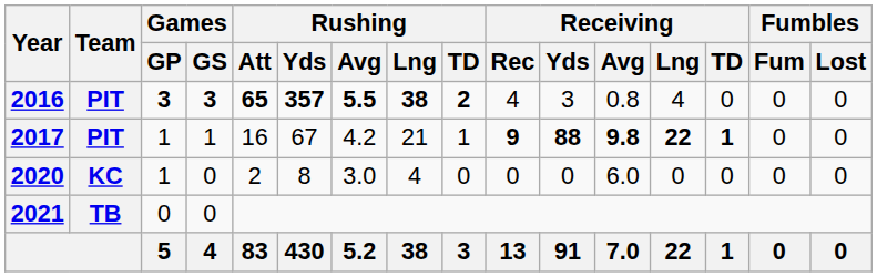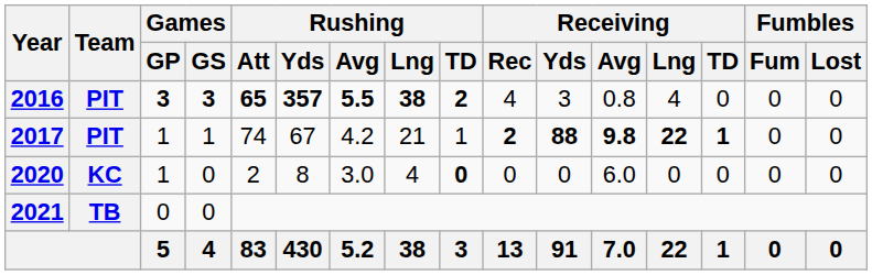 <table class= "wikitable" style="text-align:center;">
 <tr>
 <th rowspan="2">Year</th>
 <th rowspan="2">Team</th>
 <th colspan="2">Games</th>
 <th colspan="5">Rushing</th>
 <th colspan="5">Receiving</th>
 <th colspan="2">Fumbles</th>
 </tr>
 <tr>
 <th>GP</th>
 <th>GS</th>
 <th>Att</th>
 <th>Yds</th>
 <th>Avg</th>
 <th>Lng</th>
 <th>TD</th>
 <th>Rec</th>
 <th>Yds</th>
 <th>Avg</th>
 <th>Lng</th>
 <th>TD</th>
 <th>Fum</th>
 <th>Lost</th>
 </tr>
 <tr>
 <th><a href='#'>2016</a></th>
 <th><a href='#'>PIT</a></th>
 <td><strong>3</strong></td>
 <td><strong>3</strong></td>
 <td><strong>65</strong></td>
 <td><strong>357</strong></td>
 <td><strong>5.5</strong></td>
 <td><strong>38</strong></td>
 <td><strong>2</strong></td>
 <td>4</td>
 <td>3</td>
 <td>0.8</td>
 <td>4</td>
 <td>0</td>
 <td>0</td>
 <td>0</td>
 </tr>
 <tr>
 <th><a href='#'>2017</a></th>
 <th><a href='#'>PIT</a></th>
 <td>1</td>
 <td>1</td>
-<td>16</td>
+<td>74</td>
 <td>67</td>
 <td>4.2</td>
 <td>21</td>
 <td>1</td>
-<td><strong>9</strong></td>
+<td><strong>2</strong></td>
 <td><strong>88</strong></td>
 <td><strong>9.8</strong></td>
 <td><strong>22</strong></td>
 <td><strong>1</strong></td>
 <td>0</td>
 <td>0</td>
 </tr>
 <tr>
 <th><a href='#'>2020</a></th>
 <th><a href='#'>KC</a></th>
 <td>1</td>
 <td>0</td>
 <td>2</td>
 <td>8</td>
 <td>3.0</td>
 <td>4</td>
-<td>0</td>
+<td><strong>0</strong></td>
 <td>0</td>
 <td>0</td>
 <td>6.0</td>
 <td>0</td>
 <td>0</td>
 <td>0</td>
 <td>0</td>
 </tr>
 <tr>
 <th><a href='#'>2021</a></th>
 <th><a href='#'>TB</a></th>
 <td>0</td>
 <td>0</td>
 <td colspan="12"></td>
 </tr>
 <tr>
 <th colspan="2"></th>
 <th>5</th>
 <th>4</th>
 <th>83</th>
 <th>430</th>
 <th>5.2</th>
 <th>38</th>
 <th>3</th>
 <th>13</th>
 <th>91</th>
 <th>7.0</th>
 <th>22</th>
 <th>1</th>
 <th>0</th>
 <th>0</th>
 </tr>
 </table>
